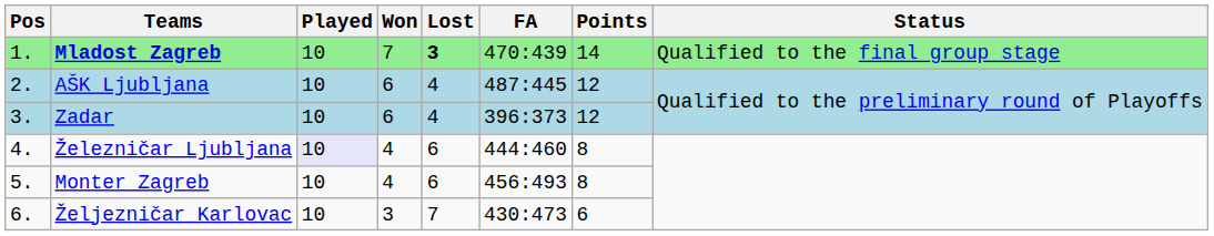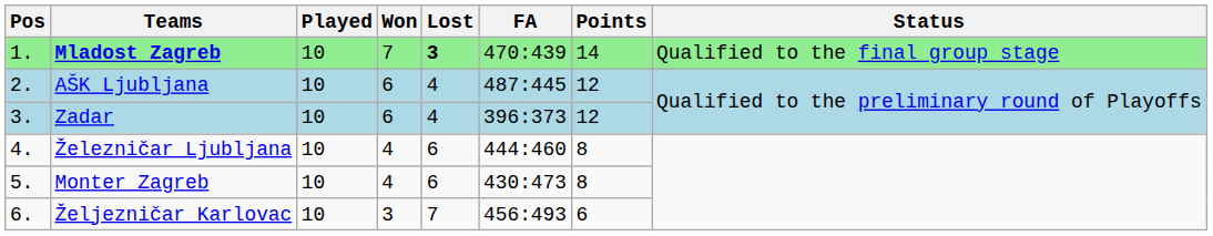 <table class="wikitable">
 <tr>
 <th>Pos</th>
 <th>Teams</th>
 <th>Played</th>
 <th>Won</th>
 <th>Lost</th>
 <th>FA</th>
 <th>Points</th>
 <th>Status</th>
 </tr>
 <tr bgcolor="lightgreen">
 <td>1.</td>
 <td><a href='#'><strong>Mladost Zagreb</strong></a></td>
 <td>10</td>
 <td>7</td>
 <td><strong>3</strong></td>
 <td>470:439</td>
 <td>14</td>
 <td>Qualified to the <a href='#'>final group stage</a></td>
 </tr>
 <tr bgcolor="lightblue">
 <td>2.</td>
 <td><a href='#'>AŠK Ljubljana</a></td>
 <td>10</td>
 <td>6</td>
 <td>4</td>
 <td>487:445</td>
 <td>12</td>
 <td rowspan="2">Qualified to the <a href='#'>preliminary round</a> of Playoffs</td>
 </tr>
 <tr bgcolor="lightblue">
 <td>3.</td>
 <td><a href='#'>Zadar</a></td>
 <td>10</td>
 <td>6</td>
 <td>4</td>
 <td>396:373</td>
 <td>12</td>
 </tr>
 <tr>
 <td>4.</td>
 <td><a href='#'>Železničar Ljubljana</a></td>
-<td style="background: lavender;">10</td>
+<td>10</td>
 <td>4</td>
 <td>6</td>
 <td>444:460</td>
 <td>8</td>
 </tr>
 <tr>
 <td>5.</td>
 <td><a href='#'>Monter Zagreb</a></td>
 <td>10</td>
 <td>4</td>
 <td>6</td>
-<td>456:493</td>
+<td>430:473</td>
 <td>8</td>
 </tr>
 <tr>
 <td>6.</td>
 <td><a href='#'>Željezničar Karlovac</a></td>
 <td>10</td>
 <td>3</td>
 <td>7</td>
-<td>430:473</td>
+<td>456:493</td>
 <td>6</td>
 </tr>
 </table>
